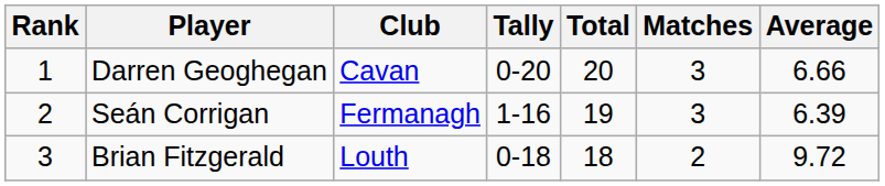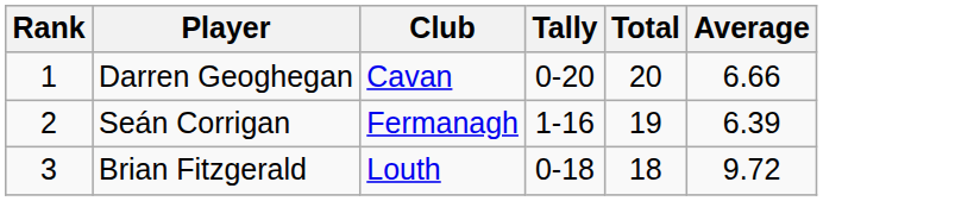 <table class="wikitable">
 <tr>
 <th>Rank</th>
 <th>Player</th>
 <th>Club</th>
 <th>Tally</th>
 <th>Total</th>
-<th>Matches</th>
 <th>Average</th>
 </tr>
 <tr>
 <td rowspan="1" style="text-align:center;">1</td>
 <td>Darren Geoghegan</td>
 <td><a href='#'>Cavan</a></td>
 <td align=center>0-20</td>
 <td align=center>20</td>
-<td align=center>3</td>
 <td align=center>6.66</td>
 </tr>
 <tr>
 <td rowspan="1" style="text-align:center;">2</td>
 <td>Seán Corrigan</td>
 <td><a href='#'>Fermanagh</a></td>
 <td align=center>1-16</td>
 <td align=center>19</td>
-<td align=center>3</td>
 <td align=center>6.39</td>
 </tr>
 <tr>
 <td rowspan="1" style="text-align:center;">3</td>
 <td>Brian Fitzgerald</td>
 <td><a href='#'>Louth</a></td>
 <td align=center>0-18</td>
 <td align=center>18</td>
-<td align=center>2</td>
 <td align=center>9.72</td>
 </tr>
 </table>
